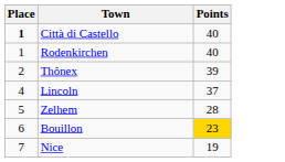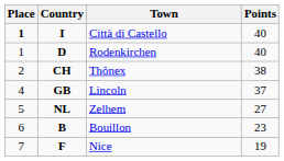 <table class="wikitable">
 <tr>
 <th width="25">Place</th>
+<th width="25">Country</th>
 <th width="200">Town</th>
 <th width="25">Points</th>
 </tr>
 <tr>
 <td align="center"><strong>1</strong></td>
+<td align="center"><strong>I</strong></td>
 <td align="left"><a href='#'>Città di Castello</a></td>
 <td align="center">40</td>
 </tr>
 <tr>
 <td align="center">1</td>
+<td align="center"><strong>D</strong></td>
 <td align="left"><a href='#'>Rodenkirchen</a></td>
 <td align="center">40</td>
 </tr>
 <tr>
 <td align="center">2</td>
+<td align="center"><strong>CH</strong></td>
 <td align="left"><a href='#'>Thônex</a></td>
-<td align="center">39</td>
+<td align="center">38</td>
 </tr>
 <tr>
 <td align="center">4</td>
+<td align="center"><strong>GB</strong></td>
 <td align="left"><a href='#'>Lincoln</a></td>
 <td align="center">37</td>
 </tr>
 <tr>
 <td align="center">5</td>
+<td align="center"><strong>NL</strong></td>
 <td align="left"><a href='#'>Zelhem</a></td>
-<td align="center">28</td>
+<td align="center">27</td>
 </tr>
 <tr>
 <td align="center">6</td>
+<td align="center"><strong>B</strong></td>
 <td align="left"><a href='#'>Bouillon</a></td>
-<td align="center" style="background: gold;">23</td>
+<td align="center">23</td>
 </tr>
 <tr>
 <td align="center">7</td>
+<td align="center"><strong>F</strong></td>
 <td align="left"><a href='#'>Nice</a></td>
 <td align="center">19</td>
 </tr>
 </table>
